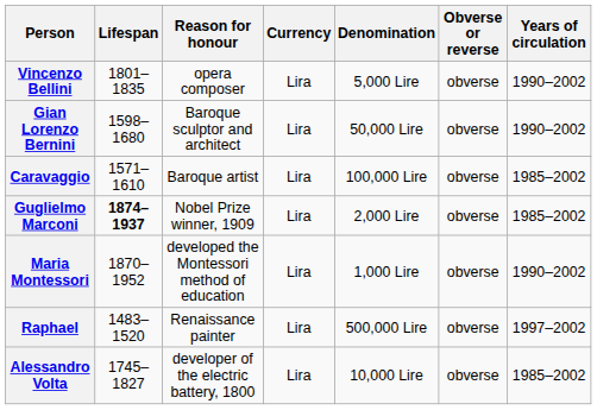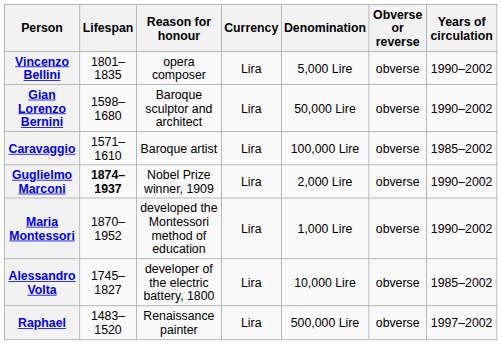 <table class="wikitable" style="font-size:95%; text-align:center;">
 <tr>
 <th>Person</th>
 <th>Lifespan</th>
 <th>Reason for honour</th>
 <th>Currency</th>
 <th>Denomination</th>
 <th>Obverse or reverse</th>
 <th>Years of circulation</th>
 </tr>
 <tr>
 <th><a href='#'>Vincenzo Bellini</a></th>
 <td>1801–1835</td>
 <td>opera composer</td>
 <td>Lira</td>
 <td>5,000 Lire</td>
 <td>obverse</td>
 <td>1990–2002</td>
 </tr>
 <tr>
 <th><a href='#'>Gian Lorenzo Bernini</a></th>
 <td>1598–1680</td>
 <td>Baroque sculptor and architect</td>
 <td>Lira</td>
 <td>50,000 Lire</td>
 <td>obverse</td>
 <td>1990–2002</td>
 </tr>
 <tr>
 <th><a href='#'>Caravaggio</a></th>
 <td>1571–1610</td>
 <td>Baroque artist</td>
 <td>Lira</td>
 <td>100,000 Lire</td>
 <td>obverse</td>
 <td>1985–2002</td>
 </tr>
 <tr>
 <th><a href='#'>Guglielmo Marconi</a></th>
 <td><strong>1874–1937</strong></td>
 <td>Nobel Prize winner, 1909</td>
 <td>Lira</td>
 <td>2,000 Lire</td>
 <td>obverse</td>
-<td>1985–2002</td>
+<td>1990–2002</td>
 </tr>
 <tr>
 <th><a href='#'>Maria Montessori</a></th>
 <td>1870–1952</td>
 <td>developed the Montessori method of education</td>
 <td>Lira</td>
 <td>1,000 Lire</td>
 <td>obverse</td>
 <td>1990–2002</td>
 </tr>
 <tr>
+<th><a href='#'>Alessandro Volta</a></th>
+<td>1745–1827</td>
+<td>developer of the electric battery, 1800</td>
+<td>Lira</td>
+<td>10,000 Lire</td>
+<td>obverse</td>
+<td>1985–2002</td>
+</tr>
+<tr>
 <th><a href='#'>Raphael</a></th>
 <td>1483–1520</td>
 <td>Renaissance painter</td>
 <td>Lira</td>
 <td>500,000 Lire</td>
 <td>obverse</td>
 <td>1997–2002</td>
 </tr>
-<tr>
-<th><a href='#'>Alessandro Volta</a></th>
-<td>1745–1827</td>
-<td>developer of the electric battery, 1800</td>
-<td>Lira</td>
-<td>10,000 Lire</td>
-<td>obverse</td>
-<td>1985–2002</td>
-</tr>
 </table>
